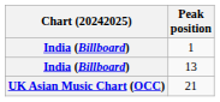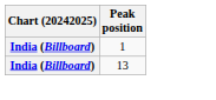 <table class="wikitable sortable plainrowheaders" style="text-align:center">
 <tr>
 <th scope="col">Chart (20242025)</th>
 <th scope="col">Peak<br>position</th>
 </tr>
 <tr>
 <th scope="row"><a href='#'>India</a> (<em><a href='#'>Billboard</a></em>)</th>
 <td>1</td>
 </tr>
 <tr>
 <th scope="row"><a href='#'>India</a> (<em><a href='#'>Billboard</a></em>)</th>
 <td>13</td>
 </tr>
-<tr>
-<th scope="row"><a href='#'>UK Asian Music Chart</a> (<a href='#'>OCC</a>)<br></th>
-<td>21</td>
-</tr>
 </table>
